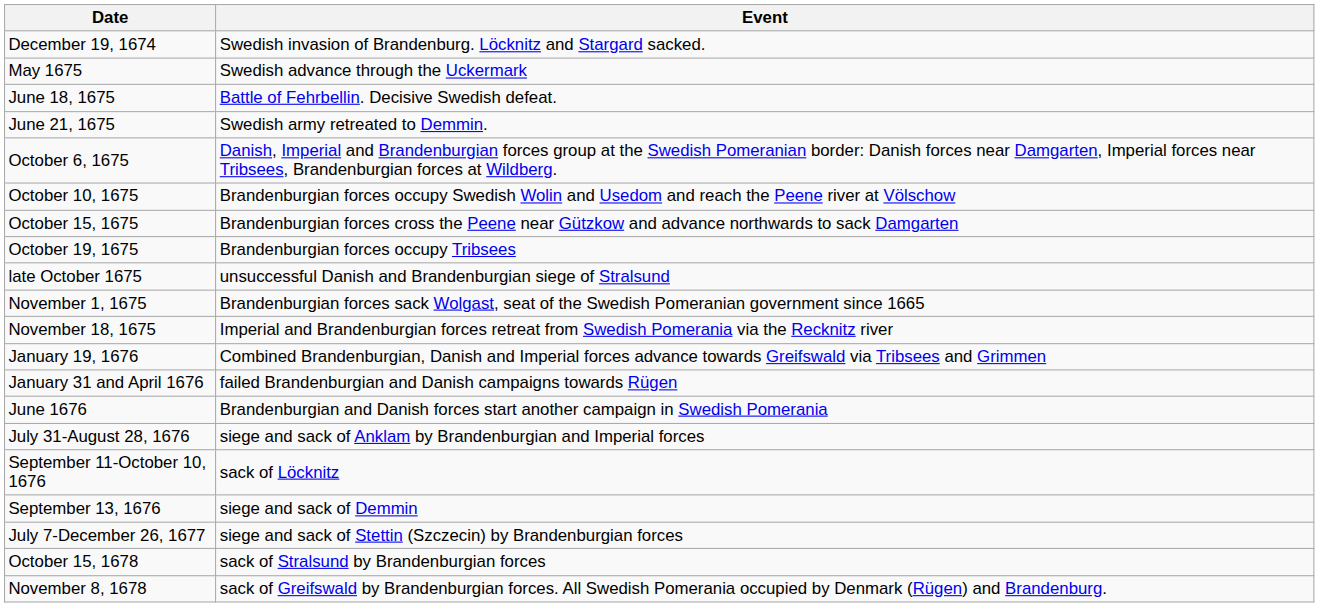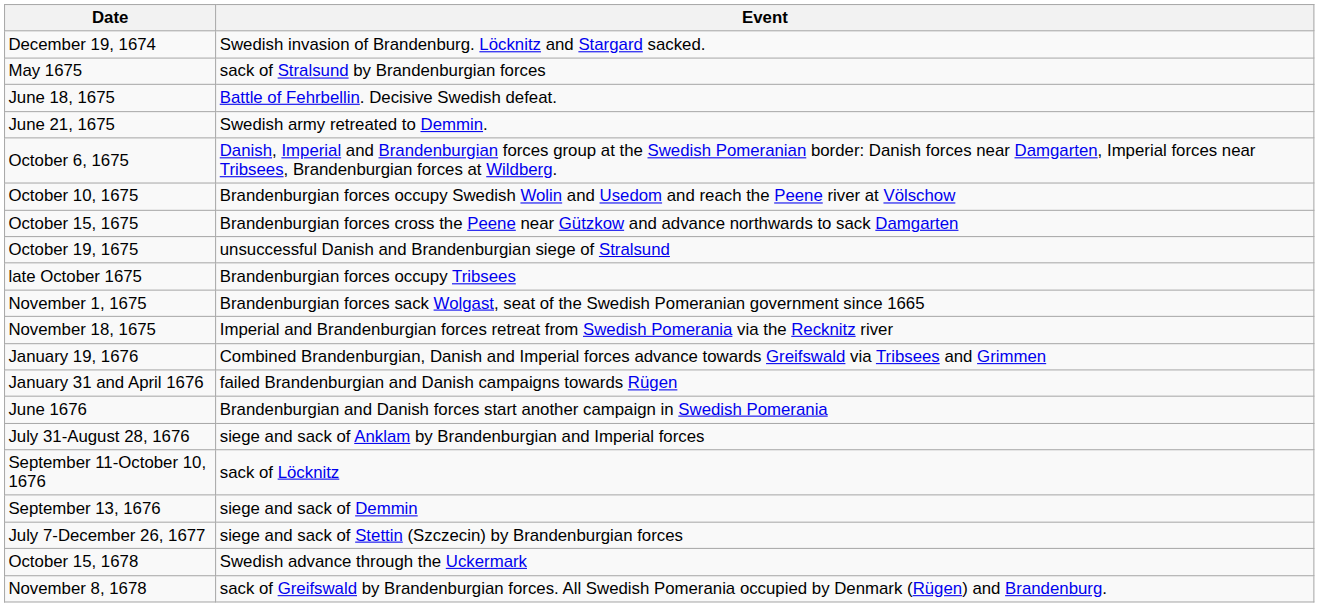 <table class=wikitable>
 <tr>
 <th>Date</th>
 <th>Event</th>
 </tr>
 <tr>
 <td>December 19, 1674</td>
 <td>Swedish invasion of Brandenburg. <a href='#'>Löcknitz</a> and <a href='#'>Stargard</a> sacked.</td>
 </tr>
 <tr>
 <td>May 1675</td>
-<td>Swedish advance through the <a href='#'>Uckermark</a></td>
+<td>sack of <a href='#'>Stralsund</a> by Brandenburgian forces</td>
 </tr>
 <tr>
 <td>June 18, 1675</td>
 <td><a href='#'>Battle of Fehrbellin</a>. Decisive Swedish defeat.</td>
 </tr>
 <tr>
 <td>June 21, 1675</td>
 <td>Swedish army retreated to <a href='#'>Demmin</a>.</td>
 </tr>
 <tr>
 <td>October 6, 1675</td>
 <td><a href='#'>Danish</a>, <a href='#'>Imperial</a> and <a href='#'>Brandenburgian</a> forces group at the <a href='#'>Swedish Pomeranian</a> border: Danish forces near <a href='#'>Damgarten</a>, Imperial forces near <a href='#'>Tribsees</a>, Brandenburgian forces at <a href='#'>Wildberg</a>.</td>
 </tr>
 <tr>
 <td>October 10, 1675</td>
 <td>Brandenburgian forces occupy Swedish <a href='#'>Wolin</a> and <a href='#'>Usedom</a> and reach the <a href='#'>Peene</a> river at <a href='#'>Völschow</a></td>
 </tr>
 <tr>
 <td>October 15, 1675</td>
 <td>Brandenburgian forces cross the <a href='#'>Peene</a> near <a href='#'>Gützkow</a> and advance northwards to sack <a href='#'>Damgarten</a></td>
 </tr>
 <tr>
 <td>October 19, 1675</td>
-<td>Brandenburgian forces occupy <a href='#'>Tribsees</a></td>
+<td>unsuccessful Danish and Brandenburgian siege of <a href='#'>Stralsund</a></td>
 </tr>
 <tr>
 <td>late October 1675</td>
-<td>unsuccessful Danish and Brandenburgian siege of <a href='#'>Stralsund</a></td>
+<td>Brandenburgian forces occupy <a href='#'>Tribsees</a></td>
 </tr>
 <tr>
 <td>November 1, 1675</td>
 <td>Brandenburgian forces sack <a href='#'>Wolgast</a>, seat of the Swedish Pomeranian government since 1665</td>
 </tr>
 <tr>
 <td>November 18, 1675</td>
 <td>Imperial and Brandenburgian forces retreat from <a href='#'>Swedish Pomerania</a> via the <a href='#'>Recknitz</a> river</td>
 </tr>
 <tr>
 <td>January 19, 1676</td>
 <td>Combined Brandenburgian, Danish and Imperial forces advance towards <a href='#'>Greifswald</a> via <a href='#'>Tribsees</a> and <a href='#'>Grimmen</a></td>
 </tr>
 <tr>
 <td>January 31 and April 1676</td>
 <td>failed Brandenburgian and Danish campaigns towards <a href='#'>Rügen</a></td>
 </tr>
 <tr>
 <td>June 1676</td>
 <td>Brandenburgian and Danish forces start another campaign in <a href='#'>Swedish Pomerania</a></td>
 </tr>
 <tr>
 <td>July 31-August 28, 1676</td>
 <td>siege and sack of <a href='#'>Anklam</a> by Brandenburgian and Imperial forces</td>
 </tr>
 <tr>
 <td>September 11-October 10, 1676</td>
 <td>sack of <a href='#'>Löcknitz</a></td>
 </tr>
 <tr>
 <td>September 13, 1676</td>
 <td>siege and sack of <a href='#'>Demmin</a></td>
 </tr>
 <tr>
 <td>July 7-December 26, 1677</td>
 <td>siege and sack of <a href='#'>Stettin</a> (Szczecin) by Brandenburgian forces</td>
 </tr>
 <tr>
 <td>October 15, 1678</td>
-<td>sack of <a href='#'>Stralsund</a> by Brandenburgian forces</td>
+<td>Swedish advance through the <a href='#'>Uckermark</a></td>
 </tr>
 <tr>
 <td>November 8, 1678</td>
 <td>sack of <a href='#'>Greifswald</a> by Brandenburgian forces. All Swedish Pomerania occupied by Denmark (<a href='#'>Rügen</a>) and <a href='#'>Brandenburg</a>.</td>
 </tr>
 </table>
